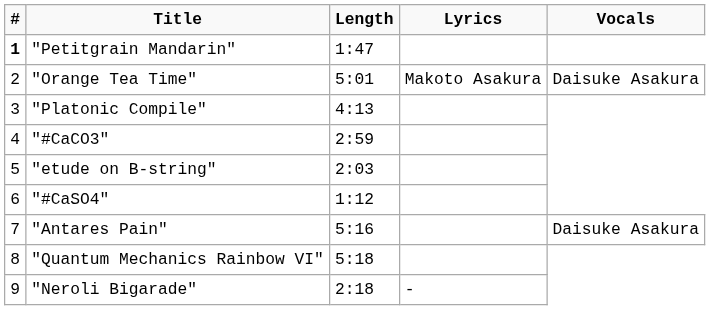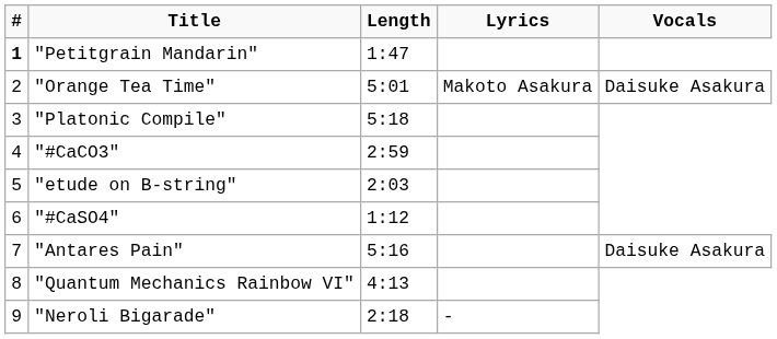 <table border="1" cellpadding="4" style="border:#AAAAAA; border-collapse:collapse;">
 <tr bgcolor="#F9F9F9">
 <th>#</th>
 <th>Title</th>
 <th>Length</th>
 <th>Lyrics</th>
 <th>Vocals</th>
 </tr>
 <tr>
 <td><strong>1</strong></td>
 <td>"Petitgrain Mandarin"</td>
 <td>1:47</td>
 <td></td>
 </tr>
 <tr>
 <td>2</td>
 <td>"Orange Tea Time"</td>
 <td>5:01</td>
 <td>Makoto Asakura</td>
 <td>Daisuke Asakura</td>
 </tr>
 <tr>
 <td>3</td>
 <td>"Platonic Compile"</td>
-<td>4:13</td>
+<td>5:18</td>
 <td></td>
 </tr>
 <tr>
 <td>4</td>
 <td>"#CaCO3"</td>
 <td>2:59</td>
 <td></td>
 </tr>
 <tr>
 <td>5</td>
 <td>"etude on B-string"</td>
 <td>2:03</td>
 <td></td>
 </tr>
 <tr>
 <td>6</td>
 <td>"#CaSO4"</td>
 <td>1:12</td>
 <td></td>
 </tr>
 <tr>
 <td>7</td>
 <td>"Antares Pain"</td>
 <td>5:16</td>
 <td></td>
 <td>Daisuke Asakura</td>
 </tr>
 <tr>
 <td>8</td>
 <td>"Quantum Mechanics Rainbow VI"</td>
-<td>5:18</td>
+<td>4:13</td>
 <td></td>
 </tr>
 <tr>
 <td>9</td>
 <td>"Neroli Bigarade"</td>
 <td>2:18</td>
 <td>-</td>
 </tr>
 </table>
